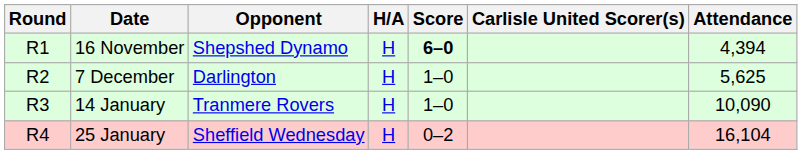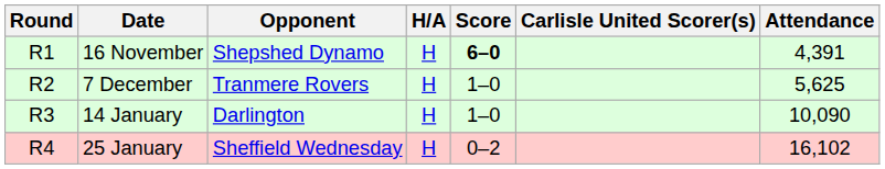 <table class="wikitable" style="text-align:center">
 <tr>
 <th>Round</th>
 <th>Date</th>
 <th>Opponent</th>
 <th>H/A</th>
 <th>Score</th>
 <th>Carlisle United Scorer(s)</th>
 <th>Attendance</th>
 </tr>
 <tr bgcolor=#ddffdd>
 <td>R1</td>
 <td align=left>16 November</td>
 <td align=left><a href='#'>Shepshed Dynamo</a></td>
 <td><a href='#'>H</a></td>
 <td><strong>6–0</strong></td>
 <td align=left></td>
-<td>4,394</td>
+<td>4,391</td>
 </tr>
 <tr bgcolor=#ddffdd>
 <td>R2</td>
 <td align=left>7 December</td>
-<td align=left><a href='#'>Darlington</a></td>
+<td align=left><a href='#'>Tranmere Rovers</a></td>
 <td><a href='#'>H</a></td>
 <td>1–0</td>
 <td align=left></td>
 <td>5,625</td>
 </tr>
 <tr bgcolor=#ddffdd>
 <td>R3</td>
 <td align=left>14 January</td>
-<td align=left><a href='#'>Tranmere Rovers</a></td>
+<td align=left><a href='#'>Darlington</a></td>
 <td><a href='#'>H</a></td>
 <td>1–0</td>
 <td align=left></td>
 <td>10,090</td>
 </tr>
 <tr bgcolor=#FFCCCC>
 <td>R4</td>
 <td align=left>25 January</td>
 <td align=left><a href='#'>Sheffield Wednesday</a></td>
 <td><a href='#'>H</a></td>
 <td>0–2</td>
 <td align=left></td>
-<td>16,104</td>
+<td>16,102</td>
 </tr>
 </table>
